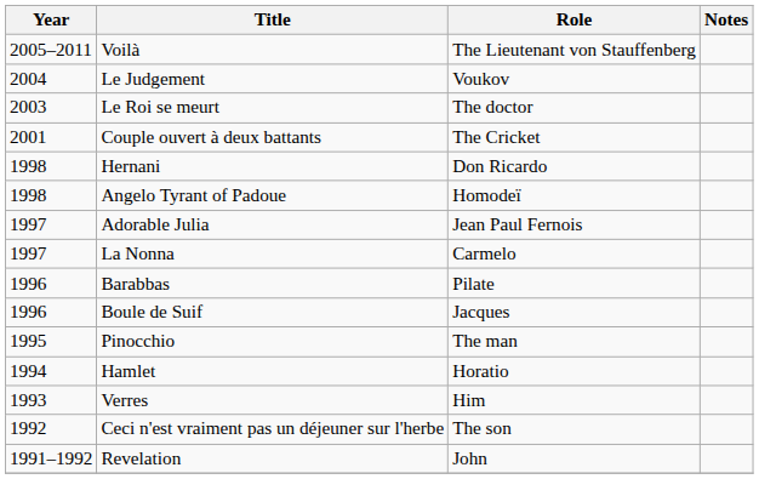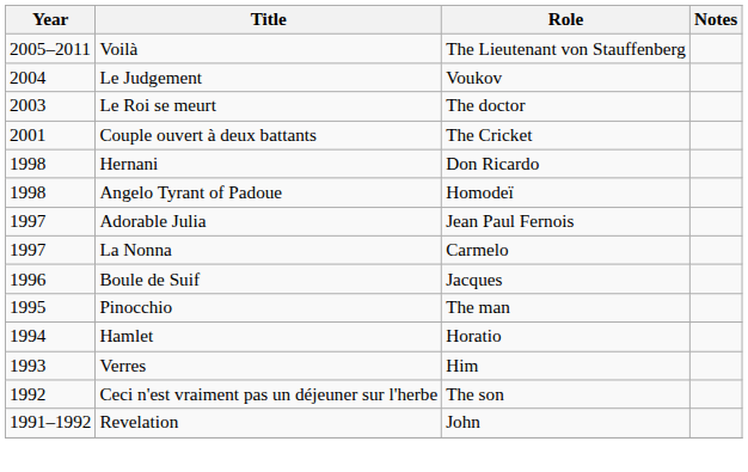 <table class="wikitable sortable">
 <tr>
 <th>Year</th>
 <th>Title</th>
 <th>Role</th>
 <th class="unsortable">Notes</th>
 </tr>
 <tr>
 <td>2005–2011</td>
 <td>Voilà</td>
 <td>The Lieutenant von Stauffenberg</td>
 <td></td>
 </tr>
 <tr>
 <td>2004</td>
 <td>Le Judgement</td>
 <td>Voukov</td>
 <td></td>
 </tr>
 <tr>
 <td>2003</td>
 <td>Le Roi se meurt</td>
 <td>The doctor</td>
 <td></td>
 </tr>
 <tr>
 <td>2001</td>
 <td>Couple ouvert à deux battants</td>
 <td>The Cricket</td>
 <td></td>
 </tr>
 <tr>
 <td>1998</td>
 <td>Hernani</td>
 <td>Don Ricardo</td>
 <td></td>
 </tr>
 <tr>
 <td>1998</td>
 <td>Angelo Tyrant of Padoue</td>
 <td>Homodeï</td>
 <td></td>
 </tr>
 <tr>
 <td>1997</td>
 <td>Adorable Julia</td>
 <td>Jean Paul Fernois</td>
 <td></td>
 </tr>
 <tr>
 <td>1997</td>
 <td>La Nonna</td>
 <td>Carmelo</td>
 <td></td>
 </tr>
 <tr>
 <td>1996</td>
-<td>Barabbas</td>
-<td>Pilate</td>
-<td></td>
-</tr>
-<tr>
-<td>1996</td>
 <td>Boule de Suif</td>
 <td>Jacques</td>
 <td></td>
 </tr>
 <tr>
 <td>1995</td>
 <td>Pinocchio</td>
 <td>The man</td>
 <td></td>
 </tr>
 <tr>
 <td>1994</td>
 <td>Hamlet</td>
 <td>Horatio</td>
 <td></td>
 </tr>
 <tr>
 <td>1993</td>
 <td>Verres</td>
 <td>Him</td>
 <td></td>
 </tr>
 <tr>
 <td>1992</td>
 <td>Ceci n'est vraiment pas un déjeuner sur l'herbe</td>
 <td>The son</td>
 <td></td>
 </tr>
 <tr>
 <td>1991–1992</td>
 <td>Revelation</td>
 <td>John</td>
 <td></td>
 </tr>
 <tr>
 </tr>
 </table>
